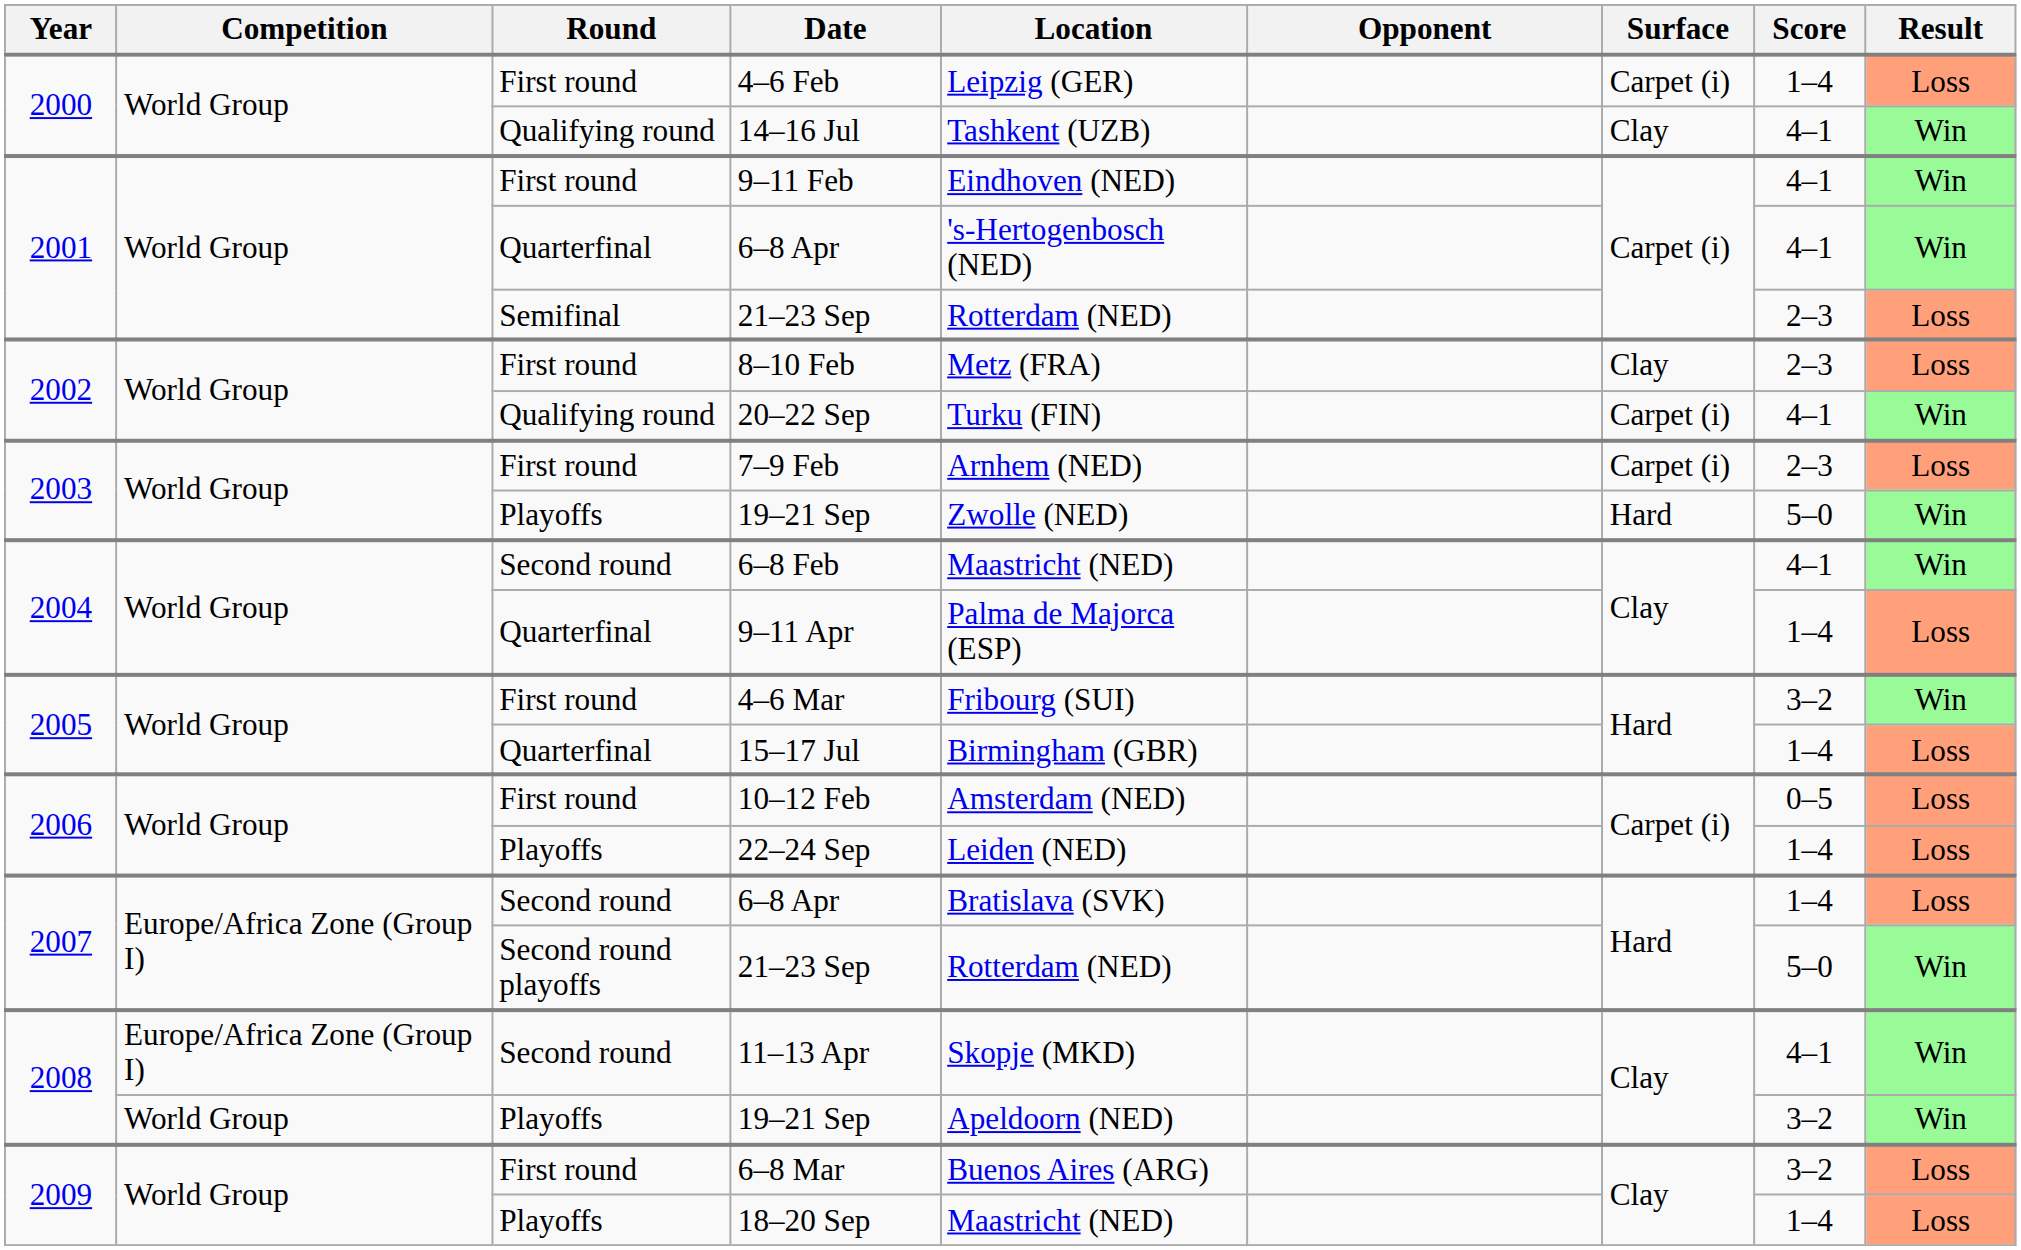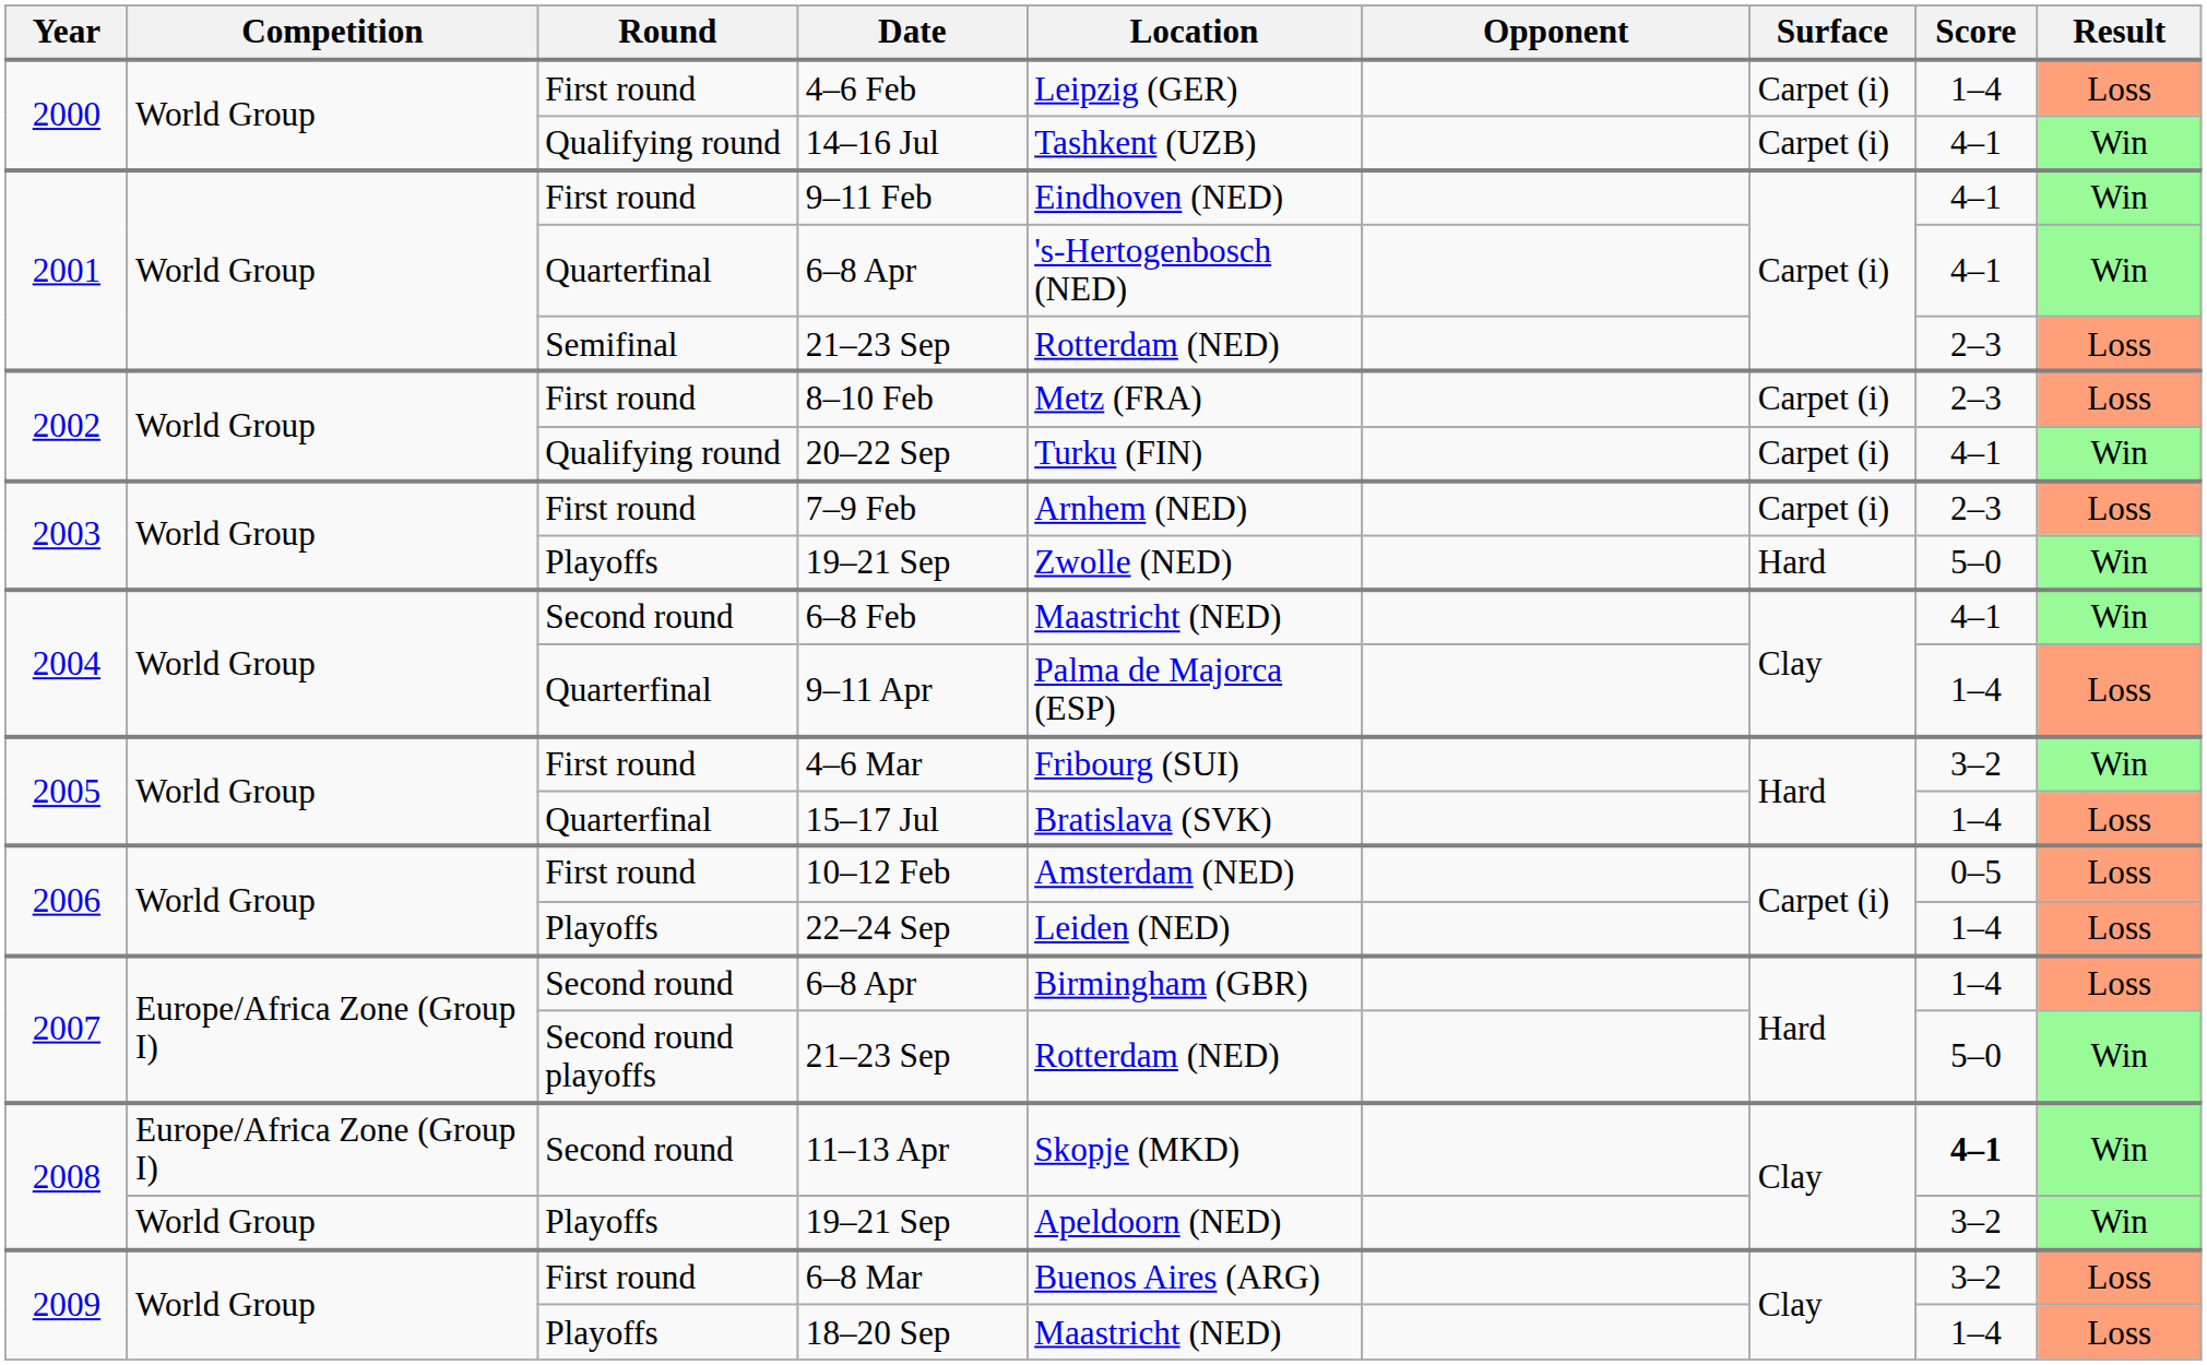 <table class="wikitable collapsible collapsed">
 <tr>
 <th width="50">Year</th>
 <th width="185">Competition</th>
 <th width="115">Round</th>
 <th width="100">Date</th>
 <th width="150">Location</th>
 <th width="175">Opponent</th>
 <th width="70">Surface</th>
 <th width="50">Score</th>
 <th width="70">Result</th>
 </tr>
 <tr style="border-top:2px solid gray;">
 <td align="center" rowspan="2"><a href='#'>2000</a></td>
 <td rowspan="2">World Group</td>
 <td>First round</td>
 <td>4–6 Feb</td>
 <td><a href='#'>Leipzig</a> (GER)</td>
 <td></td>
 <td>Carpet (i)</td>
 <td align="center">1–4</td>
 <td align="center" bgcolor="FFA07A">Loss</td>
 </tr>
 <tr>
 <td>Qualifying round</td>
 <td>14–16 Jul</td>
 <td><a href='#'>Tashkent</a> (UZB)</td>
 <td></td>
-<td>Clay</td>
+<td>Carpet (i)</td>
 <td align="center">4–1</td>
 <td align="center" bgcolor="#98FB98">Win</td>
 </tr>
 <tr>
 </tr>
 <tr style="border-top:2px solid gray;">
 <td align="center" rowspan="3"><a href='#'>2001</a></td>
 <td rowspan="3">World Group</td>
 <td>First round</td>
 <td>9–11 Feb</td>
 <td><a href='#'>Eindhoven</a> (NED)</td>
 <td></td>
 <td rowspan="3">Carpet (i)</td>
 <td align="center">4–1</td>
 <td align="center" bgcolor="#98FB98">Win</td>
 </tr>
 <tr>
 <td>Quarterfinal</td>
 <td>6–8 Apr</td>
 <td><a href='#'>'s-Hertogenbosch</a> (NED)</td>
 <td></td>
 <td align="center">4–1</td>
 <td align="center" bgcolor="#98FB98">Win</td>
 </tr>
 <tr>
 <td>Semifinal</td>
 <td>21–23 Sep</td>
 <td><a href='#'>Rotterdam</a> (NED)</td>
 <td></td>
 <td align="center">2–3</td>
 <td align="center" bgcolor="FFA07A">Loss</td>
 </tr>
 <tr>
 </tr>
 <tr style="border-top:2px solid gray;">
 <td align="center" rowspan="2"><a href='#'>2002</a></td>
 <td rowspan="2">World Group</td>
 <td>First round</td>
 <td>8–10 Feb</td>
 <td><a href='#'>Metz</a> (FRA)</td>
 <td></td>
-<td>Clay</td>
+<td>Carpet (i)</td>
 <td align="center">2–3</td>
 <td align="center" bgcolor="FFA07A">Loss</td>
 </tr>
 <tr>
 <td>Qualifying round</td>
 <td>20–22 Sep</td>
 <td><a href='#'>Turku</a> (FIN)</td>
 <td></td>
 <td>Carpet (i)</td>
 <td align="center">4–1</td>
 <td align="center" bgcolor="#98FB98">Win</td>
 </tr>
 <tr>
 </tr>
 <tr style="border-top:2px solid gray;">
 <td align="center" rowspan="2"><a href='#'>2003</a></td>
 <td rowspan="2">World Group</td>
 <td>First round</td>
 <td>7–9 Feb</td>
 <td><a href='#'>Arnhem</a> (NED)</td>
 <td></td>
 <td>Carpet (i)</td>
 <td align="center">2–3</td>
 <td align="center" bgcolor="FFA07A">Loss</td>
 </tr>
 <tr>
 <td>Playoffs</td>
 <td>19–21 Sep</td>
 <td><a href='#'>Zwolle</a> (NED)</td>
 <td></td>
 <td>Hard</td>
 <td align="center">5–0</td>
 <td align="center" bgcolor="#98FB98">Win</td>
 </tr>
 <tr>
 </tr>
 <tr style="border-top:2px solid gray;">
 <td align="center" rowspan="2"><a href='#'>2004</a></td>
 <td rowspan="2">World Group</td>
 <td>Second round</td>
 <td>6–8 Feb</td>
 <td><a href='#'>Maastricht</a> (NED)</td>
 <td></td>
 <td rowspan="2">Clay</td>
 <td align="center">4–1</td>
 <td align="center" bgcolor="#98FB98">Win</td>
 </tr>
 <tr>
 <td>Quarterfinal</td>
 <td>9–11 Apr</td>
 <td><a href='#'>Palma de Majorca</a> (ESP)</td>
 <td></td>
 <td align="center">1–4</td>
 <td align="center" bgcolor="FFA07A">Loss</td>
 </tr>
 <tr>
 </tr>
 <tr style="border-top:2px solid gray;">
 <td align="center" rowspan="2"><a href='#'>2005</a></td>
 <td rowspan="2">World Group</td>
 <td>First round</td>
 <td>4–6 Mar</td>
 <td><a href='#'>Fribourg</a> (SUI)</td>
 <td></td>
 <td rowspan="2">Hard</td>
 <td align="center">3–2</td>
 <td align="center" bgcolor="#98FB98">Win</td>
 </tr>
 <tr>
 <td>Quarterfinal</td>
 <td>15–17 Jul</td>
-<td><a href='#'>Birmingham</a> (GBR)</td>
+<td><a href='#'>Bratislava</a> (SVK)</td>
 <td></td>
 <td align="center">1–4</td>
 <td align="center" bgcolor="FFA07A">Loss</td>
 </tr>
 <tr>
 </tr>
 <tr style="border-top:2px solid gray;">
 <td align="center" rowspan="2"><a href='#'>2006</a></td>
 <td rowspan="2">World Group</td>
 <td>First round</td>
 <td>10–12 Feb</td>
 <td><a href='#'>Amsterdam</a> (NED)</td>
 <td></td>
 <td rowspan="2">Carpet (i)</td>
 <td align="center">0–5</td>
 <td align="center" bgcolor="FFA07A">Loss</td>
 </tr>
 <tr>
 <td>Playoffs</td>
 <td>22–24 Sep</td>
 <td><a href='#'>Leiden</a> (NED)</td>
 <td></td>
 <td align="center">1–4</td>
 <td align="center" bgcolor="FFA07A">Loss</td>
 </tr>
 <tr>
 </tr>
 <tr style="border-top:2px solid gray;">
 <td align="center" rowspan="2"><a href='#'>2007</a></td>
 <td rowspan="2">Europe/Africa Zone (Group I)</td>
 <td>Second round</td>
 <td>6–8 Apr</td>
-<td><a href='#'>Bratislava</a> (SVK)</td>
+<td><a href='#'>Birmingham</a> (GBR)</td>
 <td></td>
 <td rowspan="2">Hard</td>
 <td align="center">1–4</td>
 <td align="center" bgcolor="FFA07A">Loss</td>
 </tr>
 <tr>
 <td>Second round playoffs</td>
 <td>21–23 Sep</td>
 <td><a href='#'>Rotterdam</a> (NED)</td>
 <td></td>
 <td align="center">5–0</td>
 <td align="center" bgcolor="#98FB98">Win</td>
 </tr>
 <tr>
 </tr>
 <tr style="border-top:2px solid gray;">
 <td align="center" rowspan="2"><a href='#'>2008</a></td>
 <td>Europe/Africa Zone (Group I)</td>
 <td>Second round</td>
 <td>11–13 Apr</td>
 <td><a href='#'>Skopje</a> (MKD)</td>
 <td></td>
 <td rowspan="2">Clay</td>
-<td align="center">4–1</td>
+<td align="center"><strong>4–1</strong></td>
 <td align="center" bgcolor="#98FB98">Win</td>
 </tr>
 <tr>
 <td>World Group</td>
 <td>Playoffs</td>
 <td>19–21 Sep</td>
 <td><a href='#'>Apeldoorn</a> (NED)</td>
 <td></td>
 <td align="center">3–2</td>
 <td align="center" bgcolor="#98FB98">Win</td>
 </tr>
 <tr>
 </tr>
 <tr style="border-top:2px solid gray;">
 <td align="center" rowspan="2"><a href='#'>2009</a></td>
 <td rowspan="2">World Group</td>
 <td>First round</td>
 <td>6–8 Mar</td>
 <td><a href='#'>Buenos Aires</a> (ARG)</td>
 <td></td>
 <td rowspan="2">Clay</td>
 <td align="center">3–2</td>
 <td align="center" bgcolor="FFA07A">Loss</td>
 </tr>
 <tr>
 <td>Playoffs</td>
 <td>18–20 Sep</td>
 <td><a href='#'>Maastricht</a> (NED)</td>
 <td></td>
 <td align="center">1–4</td>
 <td align="center" bgcolor="FFA07A">Loss</td>
 </tr>
 </table>
